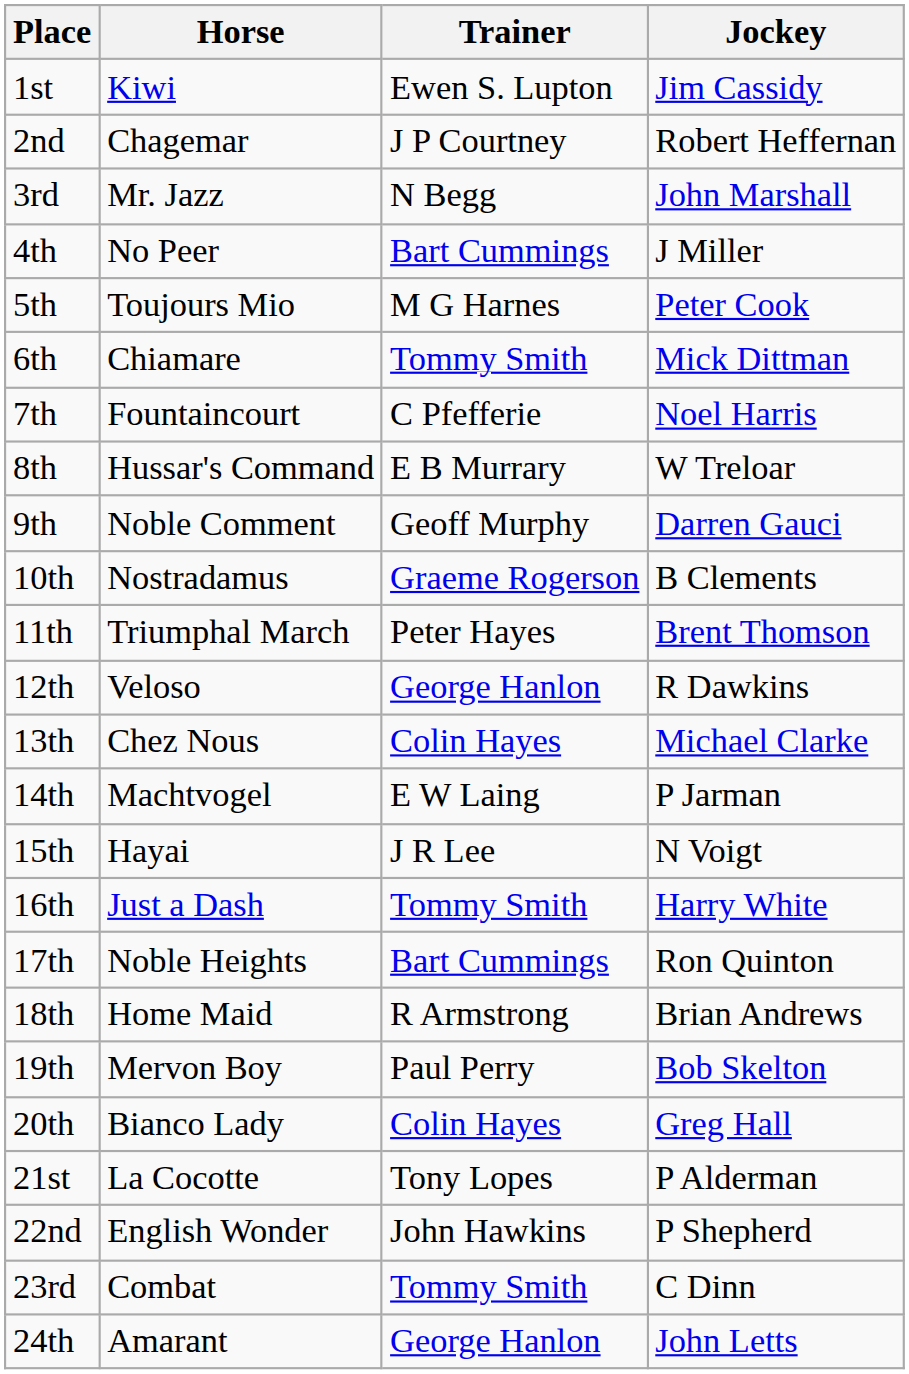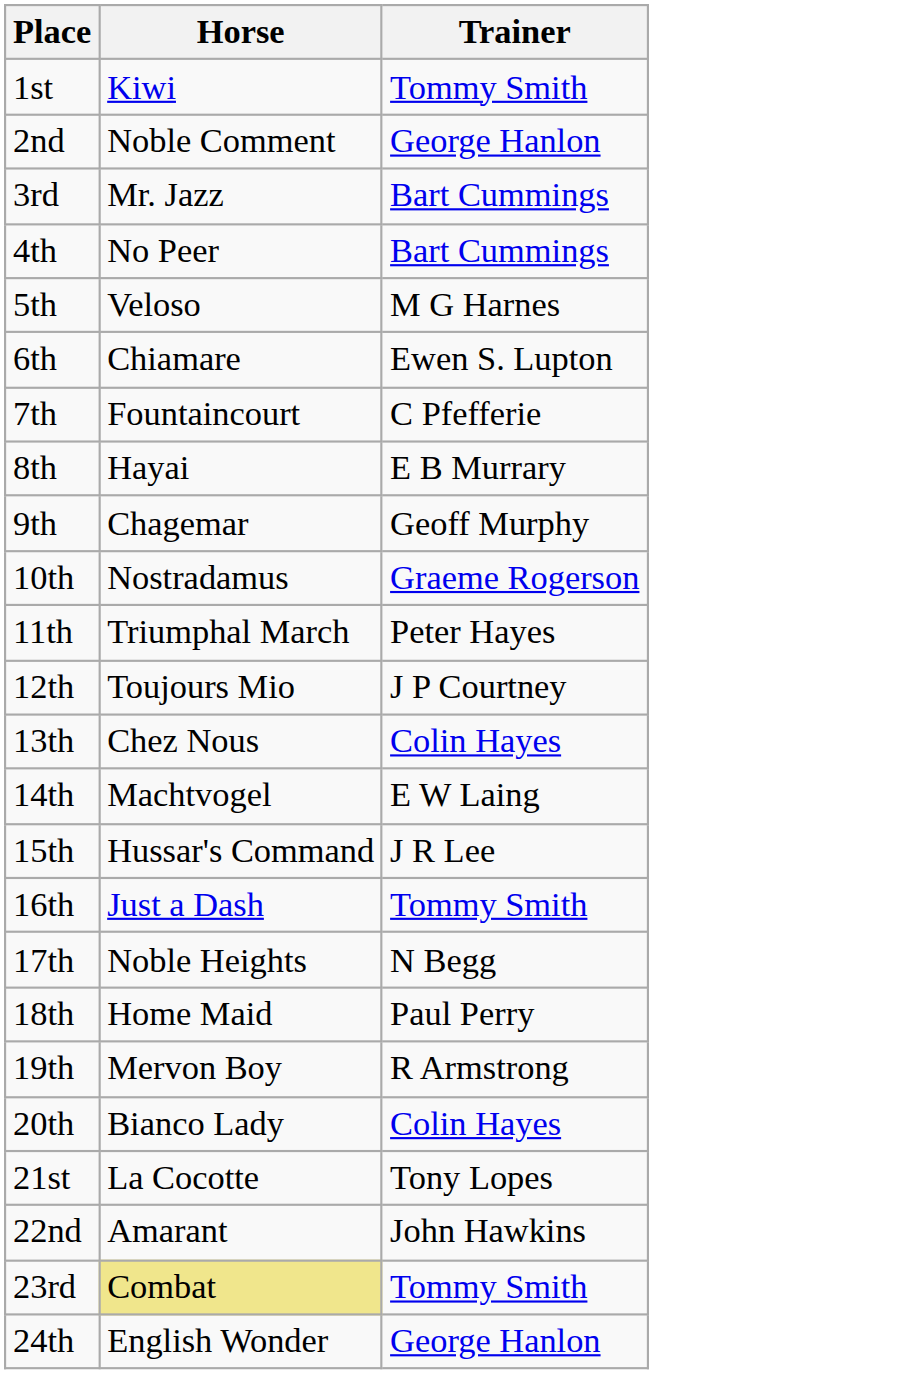 <table class="wikitable sortable">
 <tr>
 <th>Place</th>
 <th>Horse</th>
 <th>Trainer</th>
-<th>Jockey</th>
 </tr>
 <tr>
 <td>1st</td>
 <td><a href='#'>Kiwi</a></td>
-<td>Ewen S. Lupton</td>
-<td><a href='#'>Jim Cassidy</a></td>
+<td><a href='#'>Tommy Smith</a></td>
 </tr>
 <tr>
 <td>2nd</td>
-<td>Chagemar</td>
-<td>J P Courtney</td>
-<td>Robert Heffernan</td>
+<td>Noble Comment</td>
+<td><a href='#'>George Hanlon</a></td>
 </tr>
 <tr>
 <td>3rd</td>
 <td>Mr. Jazz</td>
-<td>N Begg</td>
-<td><a href='#'>John Marshall</a></td>
+<td><a href='#'>Bart Cummings</a></td>
 </tr>
 <tr>
 <td>4th</td>
 <td>No Peer</td>
 <td><a href='#'>Bart Cummings</a></td>
-<td>J Miller</td>
 </tr>
 <tr>
 <td>5th</td>
-<td>Toujours Mio</td>
+<td>Veloso</td>
 <td>M G Harnes</td>
-<td><a href='#'>Peter Cook</a></td>
 </tr>
 <tr>
 <td>6th</td>
 <td>Chiamare</td>
-<td><a href='#'>Tommy Smith</a></td>
-<td><a href='#'>Mick Dittman</a></td>
+<td>Ewen S. Lupton</td>
 </tr>
 <tr>
 <td>7th</td>
 <td>Fountaincourt</td>
 <td>C Pfefferie</td>
-<td><a href='#'>Noel Harris</a></td>
 </tr>
 <tr>
 <td>8th</td>
-<td>Hussar's Command</td>
+<td>Hayai</td>
 <td>E B Murrary</td>
-<td>W Treloar</td>
 </tr>
 <tr>
 <td>9th</td>
-<td>Noble Comment</td>
+<td>Chagemar</td>
 <td>Geoff Murphy</td>
-<td><a href='#'>Darren Gauci</a></td>
 </tr>
 <tr>
 <td>10th</td>
 <td>Nostradamus</td>
 <td><a href='#'>Graeme Rogerson</a></td>
-<td>B Clements</td>
 </tr>
 <tr>
 <td>11th</td>
 <td>Triumphal March</td>
 <td>Peter Hayes</td>
-<td><a href='#'>Brent Thomson</a></td>
 </tr>
 <tr>
 <td>12th</td>
-<td>Veloso</td>
-<td><a href='#'>George Hanlon</a></td>
-<td>R Dawkins</td>
+<td>Toujours Mio</td>
+<td>J P Courtney</td>
 </tr>
 <tr>
 <td>13th</td>
 <td>Chez Nous</td>
 <td><a href='#'>Colin Hayes</a></td>
-<td><a href='#'>Michael Clarke</a></td>
 </tr>
 <tr>
 <td>14th</td>
 <td>Machtvogel</td>
 <td>E W Laing</td>
-<td>P Jarman</td>
 </tr>
 <tr>
 <td>15th</td>
-<td>Hayai</td>
+<td>Hussar's Command</td>
 <td>J R Lee</td>
-<td>N Voigt</td>
 </tr>
 <tr>
 <td>16th</td>
 <td><a href='#'>Just a Dash</a></td>
 <td><a href='#'>Tommy Smith</a></td>
-<td><a href='#'>Harry White</a></td>
 </tr>
 <tr>
 <td>17th</td>
 <td>Noble Heights</td>
-<td><a href='#'>Bart Cummings</a></td>
-<td>Ron Quinton</td>
+<td>N Begg</td>
 </tr>
 <tr>
 <td>18th</td>
 <td>Home Maid</td>
-<td>R Armstrong</td>
-<td>Brian Andrews</td>
+<td>Paul Perry</td>
 </tr>
 <tr>
 <td>19th</td>
 <td>Mervon Boy</td>
-<td>Paul Perry</td>
-<td><a href='#'>Bob Skelton</a></td>
+<td>R Armstrong</td>
 </tr>
 <tr>
 <td>20th</td>
 <td>Bianco Lady</td>
 <td><a href='#'>Colin Hayes</a></td>
-<td><a href='#'>Greg Hall</a></td>
 </tr>
 <tr>
 <td>21st</td>
 <td>La Cocotte</td>
 <td>Tony Lopes</td>
-<td>P Alderman</td>
 </tr>
 <tr>
 <td>22nd</td>
-<td>English Wonder</td>
+<td>Amarant</td>
 <td>John Hawkins</td>
-<td>P Shepherd</td>
 </tr>
 <tr>
 <td>23rd</td>
-<td>Combat</td>
+<td style="background: khaki;">Combat</td>
 <td><a href='#'>Tommy Smith</a></td>
-<td>C Dinn</td>
 </tr>
 <tr>
 <td>24th</td>
-<td>Amarant</td>
+<td>English Wonder</td>
 <td><a href='#'>George Hanlon</a></td>
-<td><a href='#'>John Letts</a></td>
 </tr>
 </table>
